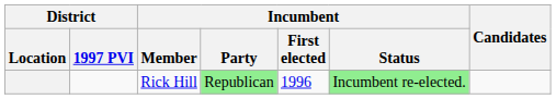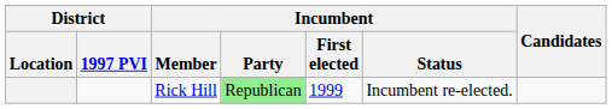 <table class="wikitable sortable">
 <tr>
 <th colspan=2>District</th>
 <th colspan=4>Incumbent</th>
 <th rowspan=2 class="unsortable">Candidates</th>
 </tr>
 <tr valign=bottom>
 <th>Location</th>
 <th><a href='#'>1997 PVI</a></th>
 <th>Member</th>
 <th>Party</th>
 <th>First<br>elected</th>
 <th>Status</th>
 </tr>
 <tr>
 <th></th>
 <td></td>
 <td><a href='#'>Rick Hill</a></td>
 <td style="background: lightgreen;">Republican</td>
-<td><a href='#'>1996</a></td>
-<td style="background: lightgreen;">Incumbent re-elected.</td>
+<td><a href='#'>1999</a></td>
+<td>Incumbent re-elected.</td>
 <td nowrap></td>
 </tr>
 </table>
